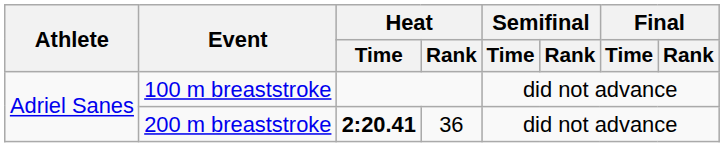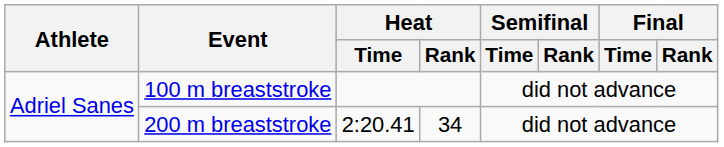 <table class="wikitable" style="text-align:center; font-size:90%">
 <tr>
 <th rowspan="2">Athlete</th>
 <th rowspan="2">Event</th>
 <th colspan="2">Heat</th>
 <th colspan="2">Semifinal</th>
 <th colspan="2">Final</th>
 </tr>
 <tr style="font-size:95%">
 <th>Time</th>
 <th>Rank</th>
 <th>Time</th>
 <th>Rank</th>
 <th>Time</th>
 <th>Rank</th>
 </tr>
 <tr>
 <td rowspan=2 align=left><a href='#'>Adriel Sanes</a></td>
 <td align=left><a href='#'>100 m breaststroke</a></td>
 <td colspan=2></td>
 <td colspan=4>did not advance</td>
 </tr>
 <tr>
 <td align=left><a href='#'>200 m breaststroke</a></td>
-<td><strong>2:20.41</strong></td>
-<td>36</td>
+<td>2:20.41</td>
+<td>34</td>
 <td colspan=4>did not advance</td>
 </tr>
 </table>
